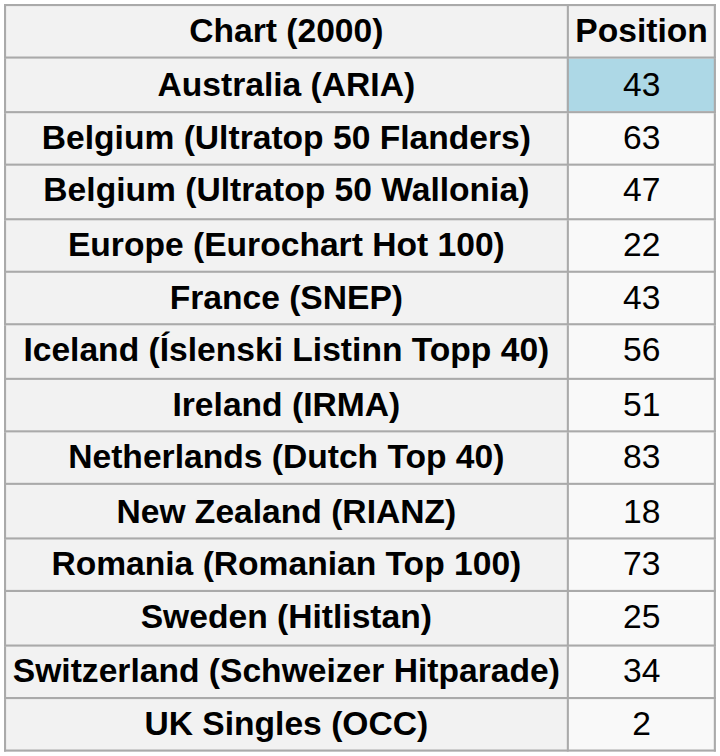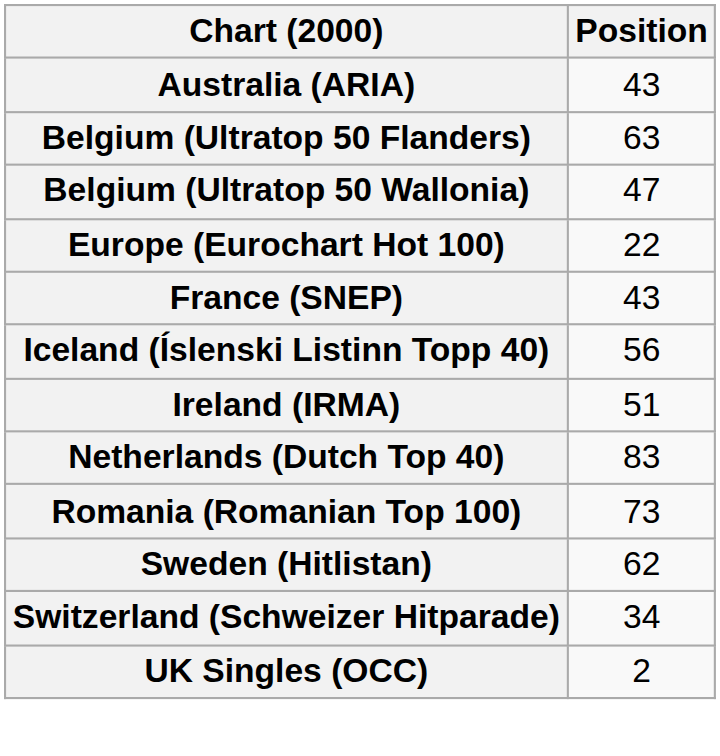 <table class="wikitable sortable plainrowheaders" style="text-align:center">
 <tr>
 <th scope="col">Chart (2000)</th>
 <th scope="col">Position</th>
 </tr>
 <tr>
 <th scope="row">Australia (ARIA)</th>
-<td style="background: lightblue;">43</td>
+<td>43</td>
 </tr>
 <tr>
 <th scope="row">Belgium (Ultratop 50 Flanders)</th>
 <td>63</td>
 </tr>
 <tr>
 <th scope="row">Belgium (Ultratop 50 Wallonia)</th>
 <td>47</td>
 </tr>
 <tr>
 <th scope="row">Europe (Eurochart Hot 100)</th>
 <td>22</td>
 </tr>
 <tr>
 <th scope="row">France (SNEP)</th>
 <td>43</td>
 </tr>
 <tr>
 <th scope="row">Iceland (Íslenski Listinn Topp 40)</th>
 <td>56</td>
 </tr>
 <tr>
 <th scope="row">Ireland (IRMA)</th>
 <td>51</td>
 </tr>
 <tr>
 <th scope="row">Netherlands (Dutch Top 40)</th>
 <td>83</td>
 </tr>
 <tr>
-<th scope="row">New Zealand (RIANZ)</th>
-<td>18</td>
-</tr>
-<tr>
 <th scope="row">Romania (Romanian Top 100)</th>
 <td>73</td>
 </tr>
 <tr>
 <th scope="row">Sweden (Hitlistan)</th>
-<td>25</td>
+<td>62</td>
 </tr>
 <tr>
 <th scope="row">Switzerland (Schweizer Hitparade)</th>
 <td>34</td>
 </tr>
 <tr>
 <th scope="row">UK Singles (OCC)</th>
 <td>2</td>
 </tr>
 </table>
